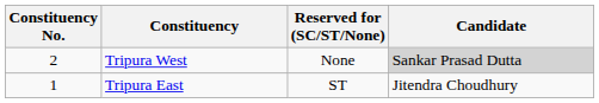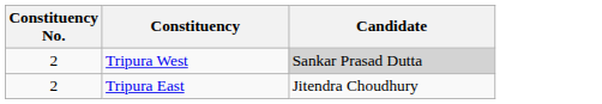 <table class= "wikitable sortable">
 <tr>
 <th>Constituency <br> No.</th>
 <th style="width:180px;">Constituency</th>
-<th>Reserved for <br> (SC/ST/None)</th>
 <th style="width:200px;">Candidate </th>
 </tr>
 <tr>
 <td style="text-align:center;">2</td>
 <td><a href='#'>Tripura West</a></td>
-<td style="text-align:center;">None</td>
 <td style="background: lightgrey;">Sankar Prasad Dutta</td>
 </tr>
 <tr>
-<td style="text-align:center;">1</td>
+<td style="text-align:center;">2</td>
 <td><a href='#'>Tripura East</a></td>
-<td style="text-align:center;">ST</td>
 <td>Jitendra Choudhury</td>
 </tr>
 </table>
